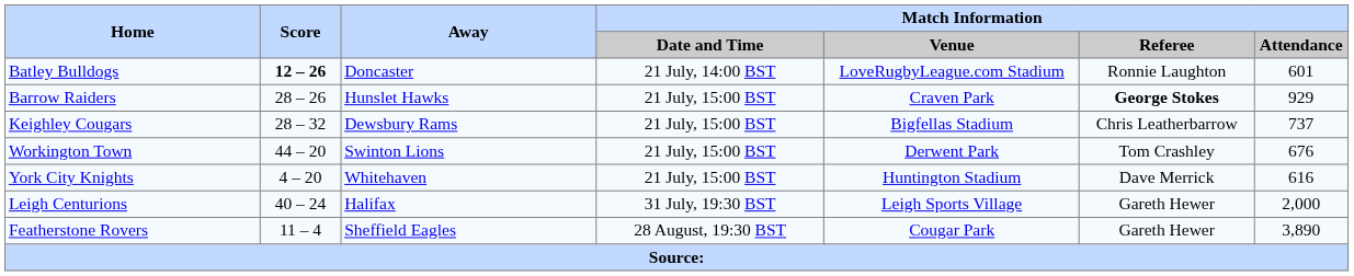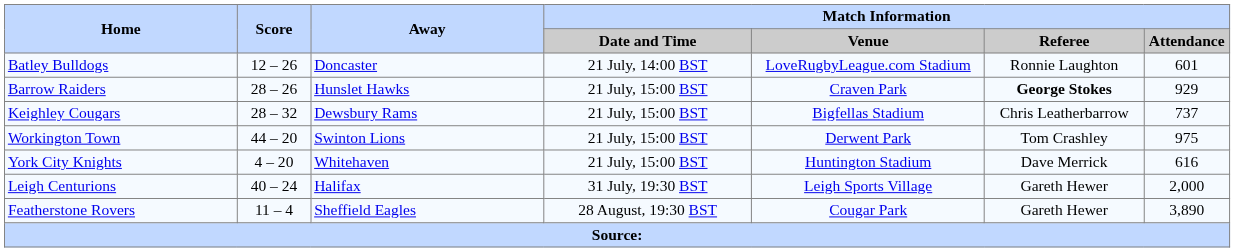 <table border="1" cellpadding="3" cellspacing="0" style="border-collapse:collapse; text-align:center; width:100%;">
 <tr style="background:#c1d8ff;">
 <th rowspan="2" style="width:19%;">Home</th>
 <th rowspan="2" style="width:6%;">Score</th>
 <th rowspan="2" style="width:19%;">Away</th>
 <th colspan=6>Match Information</th>
 </tr>
 <tr style="background:#ccc;">
 <th width=17%>Date and Time</th>
 <th width=19%>Venue</th>
 <th width=13%>Referee</th>
 <th width=7%>Attendance</th>
 </tr>
 <tr style="background:#f5faff;">
 <td align=left> <a href='#'>Batley Bulldogs</a></td>
-<td><strong>12 – 26</strong></td>
+<td>12 – 26</td>
 <td align=left> <a href='#'>Doncaster</a></td>
 <td>21 July, 14:00 <a href='#'>BST</a></td>
 <td><a href='#'>LoveRugbyLeague.com Stadium</a></td>
 <td>Ronnie Laughton</td>
 <td>601</td>
 </tr>
 <tr style="background:#f5faff;">
 <td align=left> <a href='#'>Barrow Raiders</a></td>
 <td>28 – 26</td>
 <td align=left> <a href='#'>Hunslet Hawks</a></td>
 <td>21 July, 15:00 <a href='#'>BST</a></td>
 <td><a href='#'>Craven Park</a></td>
 <td><strong>George Stokes</strong></td>
 <td>929</td>
 </tr>
 <tr style="background:#f5faff;">
 <td align=left> <a href='#'>Keighley Cougars</a></td>
 <td>28 – 32</td>
 <td align=left> <a href='#'>Dewsbury Rams</a></td>
 <td>21 July, 15:00 <a href='#'>BST</a></td>
 <td><a href='#'>Bigfellas Stadium</a></td>
 <td>Chris Leatherbarrow</td>
 <td>737</td>
 </tr>
 <tr style="background:#f5faff;">
 <td align=left> <a href='#'>Workington Town</a></td>
 <td>44 – 20</td>
 <td align=left> <a href='#'>Swinton Lions</a></td>
 <td>21 July, 15:00 <a href='#'>BST</a></td>
 <td><a href='#'>Derwent Park</a></td>
 <td>Tom Crashley</td>
-<td>676</td>
+<td>975</td>
 </tr>
 <tr style="background:#f5faff;">
 <td align=left> <a href='#'>York City Knights</a></td>
 <td>4 – 20</td>
 <td align=left> <a href='#'>Whitehaven</a></td>
 <td>21 July, 15:00 <a href='#'>BST</a></td>
 <td><a href='#'>Huntington Stadium</a></td>
 <td>Dave Merrick</td>
 <td>616</td>
 </tr>
 <tr style="background:#f5faff;">
 <td align=left> <a href='#'>Leigh Centurions</a></td>
 <td>40 – 24</td>
 <td align=left> <a href='#'>Halifax</a></td>
 <td>31 July, 19:30 <a href='#'>BST</a></td>
 <td><a href='#'>Leigh Sports Village</a></td>
 <td>Gareth Hewer</td>
 <td>2,000</td>
 </tr>
 <tr style="background:#f5faff;">
 <td align=left> <a href='#'>Featherstone Rovers</a></td>
 <td>11 – 4</td>
 <td align=left> <a href='#'>Sheffield Eagles</a></td>
 <td>28 August, 19:30 <a href='#'>BST</a></td>
 <td><a href='#'>Cougar Park</a></td>
 <td>Gareth Hewer</td>
 <td>3,890</td>
 </tr>
 <tr style="background:#c1d8ff;">
 <th colspan=12>Source:</th>
 </tr>
 </table>
